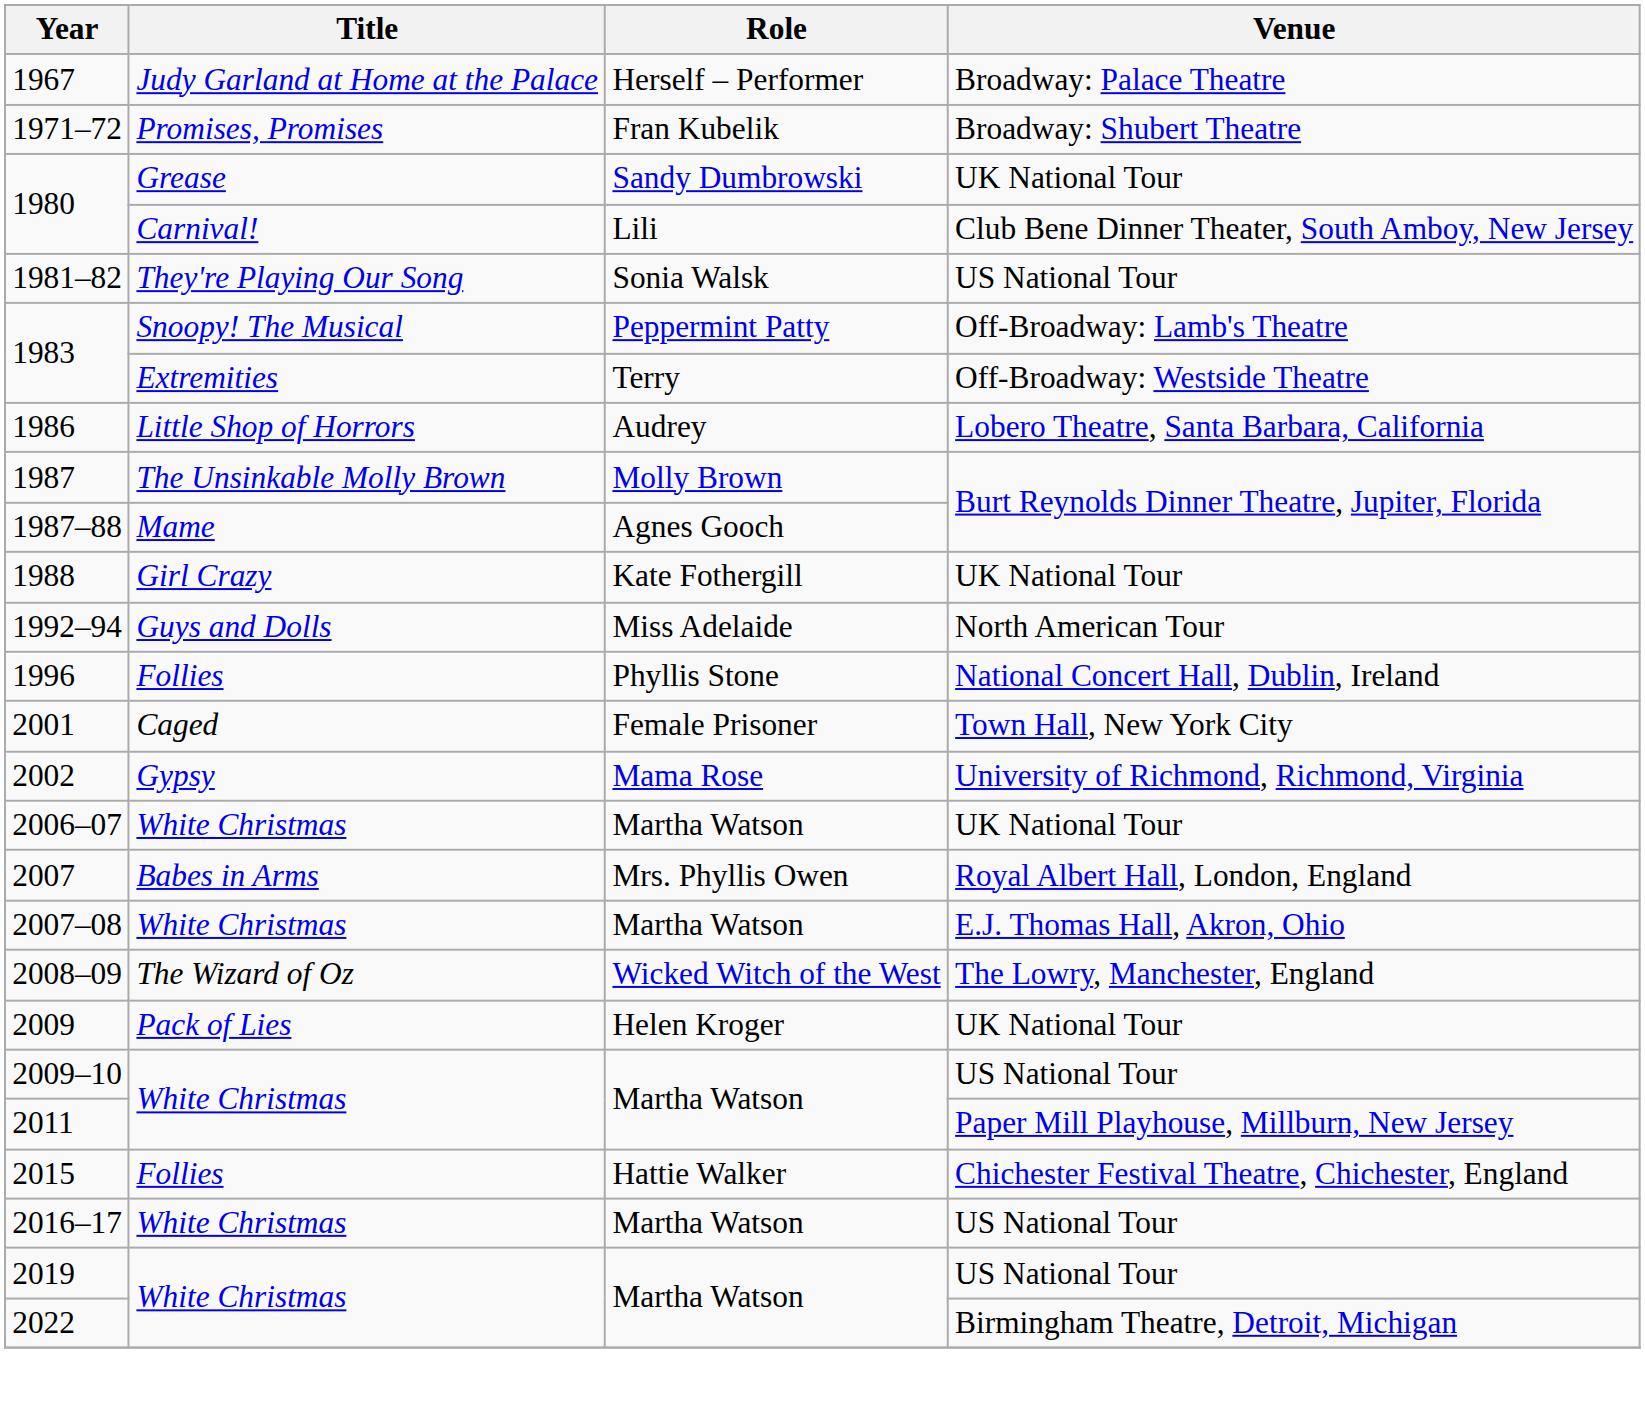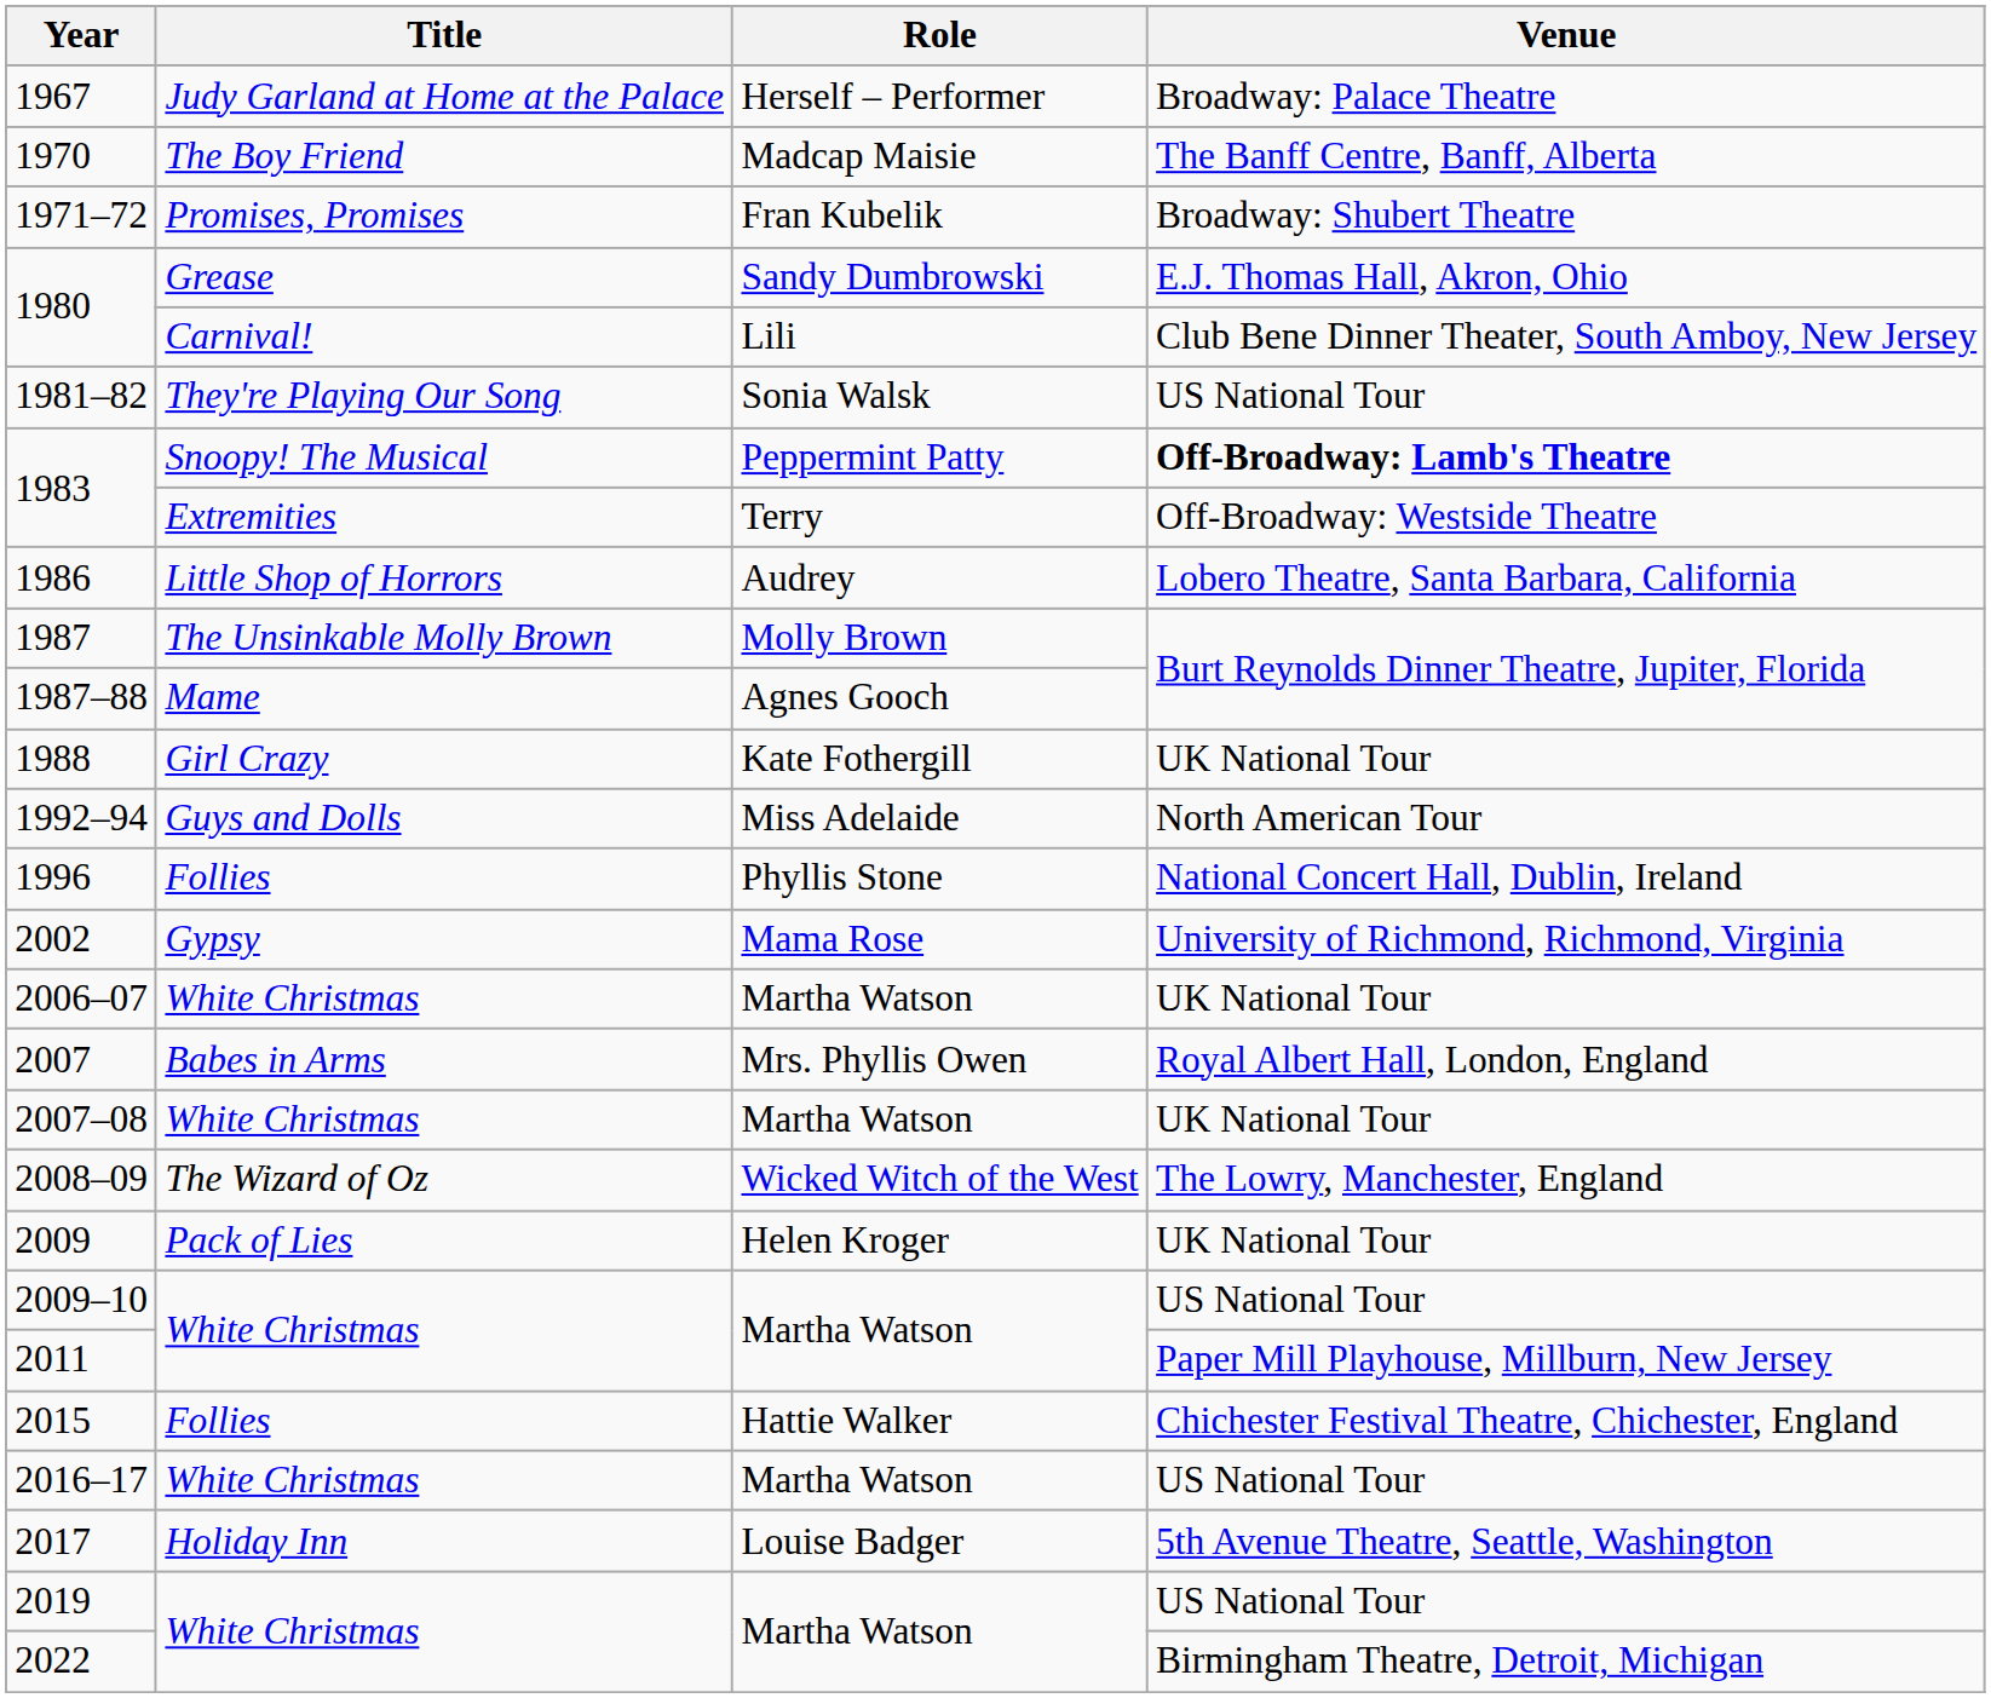 <table class="wikitable sortable">
 <tr>
 <th>Year</th>
 <th>Title</th>
 <th>Role</th>
 <th>Venue</th>
 </tr>
 <tr>
 <td>1967</td>
 <td><em><a href='#'>Judy Garland at Home at the Palace</a></em></td>
 <td>Herself – Performer</td>
 <td>Broadway: <a href='#'>Palace Theatre</a></td>
 </tr>
 <tr>
+<td>1970</td>
+<td><em><a href='#'>The Boy Friend</a></em></td>
+<td>Madcap Maisie</td>
+<td><a href='#'>The Banff Centre</a>, <a href='#'>Banff, Alberta</a></td>
+</tr>
+<tr>
 <td>1971–72</td>
 <td><em><a href='#'>Promises, Promises</a></em></td>
 <td>Fran Kubelik</td>
 <td>Broadway: <a href='#'>Shubert Theatre</a></td>
 </tr>
 <tr>
 <td rowspan="2">1980</td>
 <td><em><a href='#'>Grease</a></em></td>
 <td><a href='#'>Sandy Dumbrowski</a></td>
-<td>UK National Tour</td>
+<td><a href='#'>E.J. Thomas Hall</a>, <a href='#'>Akron, Ohio</a></td>
 </tr>
 <tr>
 <td><em><a href='#'>Carnival!</a></em></td>
 <td>Lili</td>
 <td>Club Bene Dinner Theater, <a href='#'>South Amboy, New Jersey</a></td>
 </tr>
 <tr>
 <td>1981–82</td>
 <td><em><a href='#'>They're Playing Our Song</a></em></td>
 <td>Sonia Walsk</td>
 <td>US National Tour</td>
 </tr>
 <tr>
 <td rowspan="2">1983</td>
 <td><em><a href='#'>Snoopy! The Musical</a></em></td>
 <td><a href='#'>Peppermint Patty</a></td>
-<td>Off-Broadway: <a href='#'>Lamb's Theatre</a></td>
+<td><strong>Off-Broadway: <a href='#'>Lamb's Theatre</a></strong></td>
 </tr>
 <tr>
 <td><em><a href='#'>Extremities</a></em></td>
 <td>Terry</td>
 <td>Off-Broadway: <a href='#'>Westside Theatre</a></td>
 </tr>
 <tr>
 <td>1986</td>
 <td><em><a href='#'>Little Shop of Horrors</a></em></td>
 <td>Audrey</td>
 <td><a href='#'>Lobero Theatre</a>, <a href='#'>Santa Barbara, California</a></td>
 </tr>
 <tr>
 <td>1987</td>
 <td><em><a href='#'>The Unsinkable Molly Brown</a></em></td>
 <td><a href='#'>Molly Brown</a></td>
 <td rowspan="2"><a href='#'>Burt Reynolds Dinner Theatre</a>, <a href='#'>Jupiter, Florida</a></td>
 </tr>
 <tr>
 <td>1987–88</td>
 <td><em><a href='#'>Mame</a></em></td>
 <td>Agnes Gooch</td>
 </tr>
 <tr>
 <td>1988</td>
 <td><em><a href='#'>Girl Crazy</a></em></td>
 <td>Kate Fothergill</td>
 <td>UK National Tour</td>
 </tr>
 <tr>
 <td>1992–94</td>
 <td><em><a href='#'>Guys and Dolls</a></em></td>
 <td>Miss Adelaide</td>
 <td>North American Tour</td>
 </tr>
 <tr>
 <td>1996</td>
 <td><em><a href='#'>Follies</a></em></td>
 <td>Phyllis Stone</td>
 <td><a href='#'>National Concert Hall</a>, <a href='#'>Dublin</a>, Ireland</td>
 </tr>
 <tr>
-<td>2001</td>
-<td><em>Caged</em></td>
-<td>Female Prisoner</td>
-<td><a href='#'>Town Hall</a>, New York City</td>
-</tr>
-<tr>
 <td>2002</td>
 <td><em><a href='#'>Gypsy</a></em></td>
 <td><a href='#'>Mama Rose</a></td>
 <td><a href='#'>University of Richmond</a>, <a href='#'>Richmond, Virginia</a></td>
 </tr>
 <tr>
 <td>2006–07</td>
 <td><em><a href='#'>White Christmas</a></em></td>
 <td>Martha Watson</td>
 <td>UK National Tour</td>
 </tr>
 <tr>
 <td>2007</td>
 <td><em><a href='#'>Babes in Arms</a></em></td>
 <td>Mrs. Phyllis Owen</td>
 <td><a href='#'>Royal Albert Hall</a>, London, England</td>
 </tr>
 <tr>
 <td>2007–08</td>
 <td><em><a href='#'>White Christmas</a></em></td>
 <td>Martha Watson</td>
-<td><a href='#'>E.J. Thomas Hall</a>, <a href='#'>Akron, Ohio</a></td>
+<td>UK National Tour</td>
 </tr>
 <tr>
 <td>2008–09</td>
 <td><em>The Wizard of Oz</em></td>
 <td><a href='#'>Wicked Witch of the West</a></td>
 <td><a href='#'>The Lowry</a>, <a href='#'>Manchester</a>, England</td>
 </tr>
 <tr>
 <td>2009</td>
 <td><em><a href='#'>Pack of Lies</a></em></td>
 <td>Helen Kroger</td>
 <td>UK National Tour</td>
 </tr>
 <tr>
 <td>2009–10</td>
 <td rowspan="2"><em><a href='#'>White Christmas</a></em></td>
 <td rowspan="2">Martha Watson</td>
 <td>US National Tour</td>
 </tr>
 <tr>
 <td>2011</td>
 <td><a href='#'>Paper Mill Playhouse</a>, <a href='#'>Millburn, New Jersey</a></td>
 </tr>
 <tr>
 <td>2015</td>
 <td><em><a href='#'>Follies</a></em></td>
 <td>Hattie Walker</td>
 <td><a href='#'>Chichester Festival Theatre</a>, <a href='#'>Chichester</a>, England</td>
 </tr>
 <tr>
 <td>2016–17</td>
 <td><em><a href='#'>White Christmas</a></em></td>
 <td>Martha Watson</td>
 <td>US National Tour</td>
 </tr>
 <tr>
+<td>2017</td>
+<td><em><a href='#'>Holiday Inn</a></em></td>
+<td>Louise Badger</td>
+<td><a href='#'>5th Avenue Theatre</a>, <a href='#'>Seattle, Washington</a></td>
+</tr>
+<tr>
 <td>2019</td>
 <td rowspan="2"><em><a href='#'>White Christmas</a></em></td>
 <td rowspan="2">Martha Watson</td>
 <td>US National Tour</td>
 </tr>
 <tr>
 <td>2022</td>
 <td>Birmingham Theatre, <a href='#'>Detroit, Michigan</a></td>
 </tr>
 <tr>
 </tr>
 </table>
